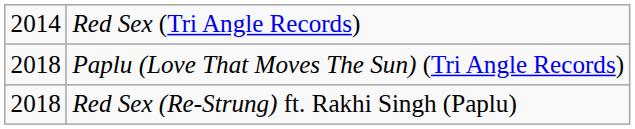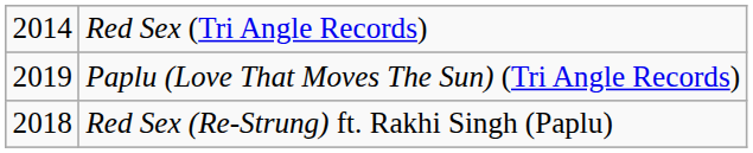 <table class="wikitable">
 <tr>
 <td>2014</td>
 <td><em>Red Sex</em> (<a href='#'>Tri Angle Records</a>)</td>
 </tr>
 <tr>
-<td>2018</td>
+<td>2019</td>
 <td><em>Paplu (Love That Moves The Sun)</em> (<a href='#'>Tri Angle Records</a>)</td>
 </tr>
 <tr>
 <td>2018</td>
 <td><em>Red Sex (Re-Strung)</em> ft. Rakhi Singh (Paplu)</td>
 </tr>
 </table>
